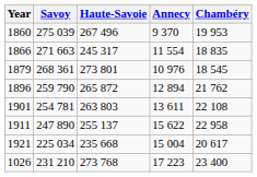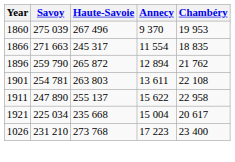 <table class="wikitable">
 <tr>
 <th>Year</th>
 <th><a href='#'>Savoy</a></th>
 <th><a href='#'>Haute-Savoie</a></th>
 <th><a href='#'>Annecy</a></th>
 <th><a href='#'>Chambéry</a></th>
 </tr>
 <tr>
 <td>1860</td>
 <td>275 039</td>
 <td>267 496</td>
 <td>9 370</td>
 <td>19 953</td>
 </tr>
 <tr>
 <td>1866</td>
 <td>271 663</td>
 <td>245 317</td>
 <td>11 554</td>
 <td>18 835</td>
-</tr>
-<tr>
-<td>1879</td>
-<td>268 361</td>
-<td>273 801</td>
-<td>10 976</td>
-<td>18 545</td>
 </tr>
 <tr>
 <td>1896</td>
 <td>259 790</td>
 <td>265 872</td>
 <td>12 894</td>
 <td>21 762</td>
 </tr>
 <tr>
 <td>1901</td>
 <td>254 781</td>
 <td>263 803</td>
 <td>13 611</td>
 <td>22 108</td>
 </tr>
 <tr>
 <td>1911</td>
 <td>247 890</td>
 <td>255 137</td>
 <td>15 622</td>
 <td>22 958</td>
 </tr>
 <tr>
 <td>1921</td>
 <td>225 034</td>
 <td>235 668</td>
 <td>15 004</td>
 <td>20 617</td>
 </tr>
 <tr>
 <td>1026</td>
 <td>231 210</td>
 <td>273 768</td>
 <td>17 223</td>
 <td>23 400</td>
 </tr>
 </table>
